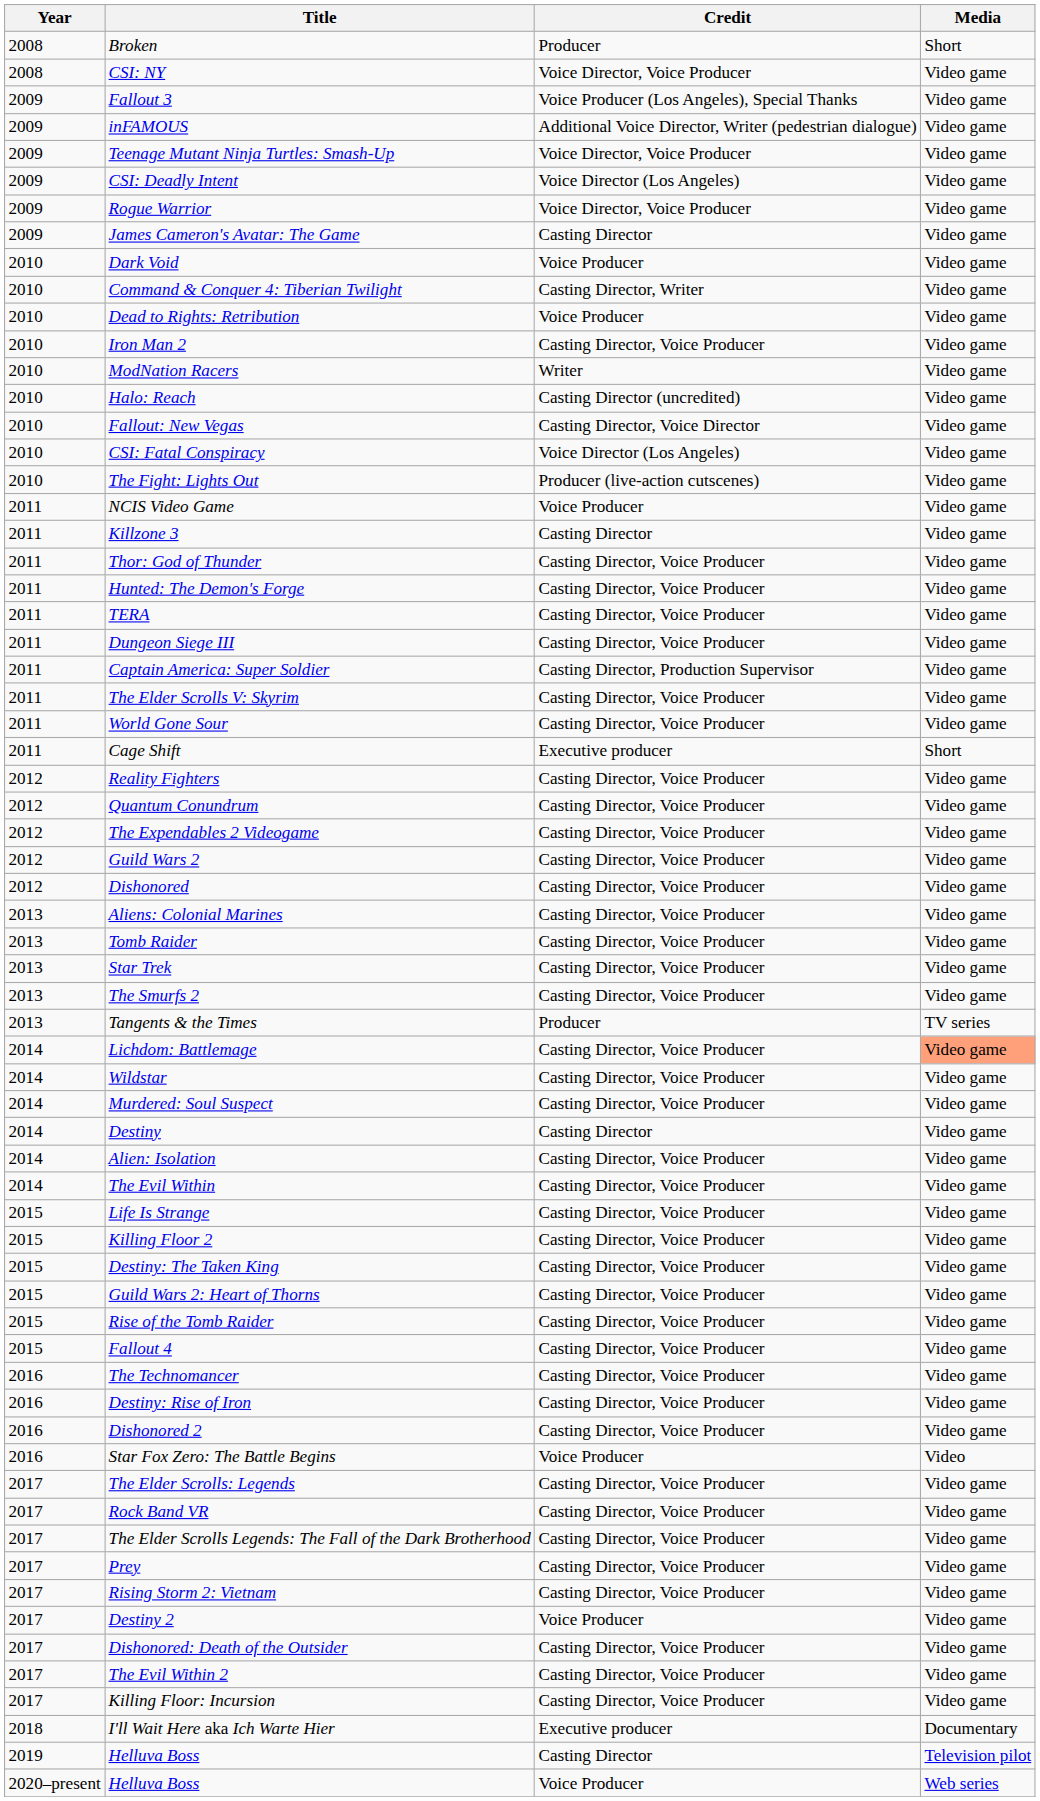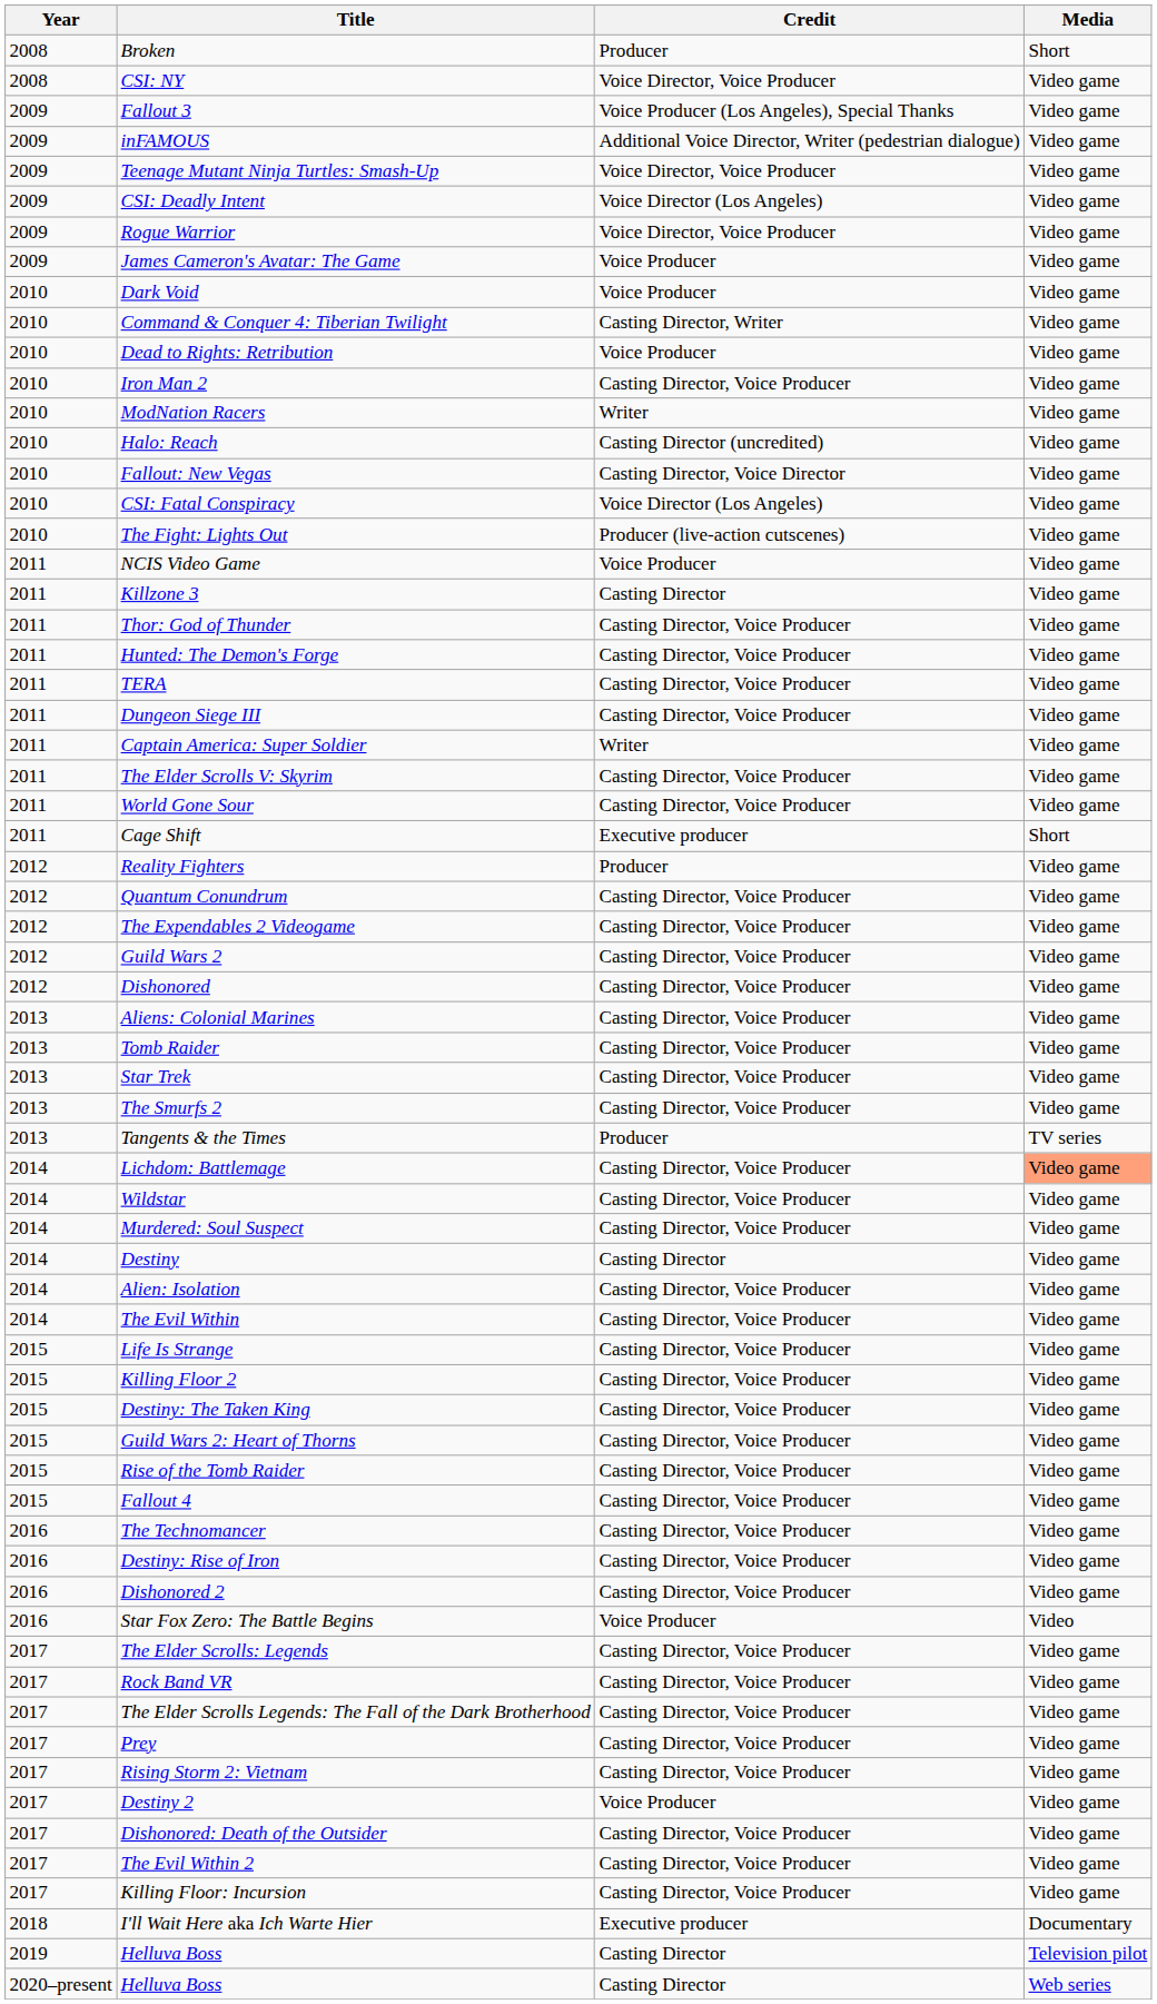 <table class="wikitable">
 <tr>
 <th>Year</th>
 <th>Title</th>
 <th>Credit</th>
 <th>Media</th>
 </tr>
 <tr>
 <td>2008</td>
 <td><em>Broken</em></td>
 <td>Producer</td>
 <td>Short</td>
 </tr>
 <tr>
 <td>2008</td>
 <td><em><a href='#'>CSI: NY</a></em></td>
 <td>Voice Director, Voice Producer</td>
 <td>Video game</td>
 </tr>
 <tr>
 <td>2009</td>
 <td><em><a href='#'>Fallout 3</a></em></td>
 <td>Voice Producer (Los Angeles), Special Thanks</td>
 <td>Video game</td>
 </tr>
 <tr>
 <td>2009</td>
 <td><em><a href='#'>inFAMOUS</a></em></td>
 <td>Additional Voice Director, Writer (pedestrian dialogue)</td>
 <td>Video game</td>
 </tr>
 <tr>
 <td>2009</td>
 <td><em><a href='#'>Teenage Mutant Ninja Turtles: Smash-Up</a></em></td>
 <td>Voice Director, Voice Producer</td>
 <td>Video game</td>
 </tr>
 <tr>
 <td>2009</td>
 <td><em><a href='#'>CSI: Deadly Intent</a></em></td>
 <td>Voice Director (Los Angeles)</td>
 <td>Video game</td>
 </tr>
 <tr>
 <td>2009</td>
 <td><em><a href='#'>Rogue Warrior</a></em></td>
 <td>Voice Director, Voice Producer</td>
 <td>Video game</td>
 </tr>
 <tr>
 <td>2009</td>
 <td><em><a href='#'>James Cameron's Avatar: The Game</a></em></td>
-<td>Casting Director</td>
+<td>Voice Producer</td>
 <td>Video game</td>
 </tr>
 <tr>
 <td>2010</td>
 <td><em><a href='#'>Dark Void</a></em></td>
 <td>Voice Producer</td>
 <td>Video game</td>
 </tr>
 <tr>
 <td>2010</td>
 <td><em><a href='#'>Command & Conquer 4: Tiberian Twilight</a></em></td>
 <td>Casting Director, Writer</td>
 <td>Video game</td>
 </tr>
 <tr>
 <td>2010</td>
 <td><em><a href='#'>Dead to Rights: Retribution</a></em></td>
 <td>Voice Producer</td>
 <td>Video game</td>
 </tr>
 <tr>
 <td>2010</td>
 <td><em><a href='#'>Iron Man 2</a></em></td>
 <td>Casting Director, Voice Producer</td>
 <td>Video game</td>
 </tr>
 <tr>
 <td>2010</td>
 <td><em><a href='#'>ModNation Racers</a></em></td>
 <td>Writer</td>
 <td>Video game</td>
 </tr>
 <tr>
 <td>2010</td>
 <td><em><a href='#'>Halo: Reach</a></em></td>
 <td>Casting Director (uncredited)</td>
 <td>Video game</td>
 </tr>
 <tr>
 <td>2010</td>
 <td><em><a href='#'>Fallout: New Vegas</a></em></td>
 <td>Casting Director, Voice Director</td>
 <td>Video game</td>
 </tr>
 <tr>
 <td>2010</td>
 <td><em><a href='#'>CSI: Fatal Conspiracy</a></em></td>
 <td>Voice Director (Los Angeles)</td>
 <td>Video game</td>
 </tr>
 <tr>
 <td>2010</td>
 <td><em><a href='#'>The Fight: Lights Out</a></em></td>
 <td>Producer (live-action cutscenes)</td>
 <td>Video game</td>
 </tr>
 <tr>
 <td>2011</td>
 <td><em>NCIS Video Game</em></td>
 <td>Voice Producer</td>
 <td>Video game</td>
 </tr>
 <tr>
 <td>2011</td>
 <td><em><a href='#'>Killzone 3</a></em></td>
 <td>Casting Director</td>
 <td>Video game</td>
 </tr>
 <tr>
 <td>2011</td>
 <td><em><a href='#'>Thor: God of Thunder</a></em></td>
 <td>Casting Director, Voice Producer</td>
 <td>Video game</td>
 </tr>
 <tr>
 <td>2011</td>
 <td><em><a href='#'>Hunted: The Demon's Forge</a></em></td>
 <td>Casting Director, Voice Producer</td>
 <td>Video game</td>
 </tr>
 <tr>
 <td>2011</td>
 <td><em><a href='#'>TERA</a></em></td>
 <td>Casting Director, Voice Producer</td>
 <td>Video game</td>
 </tr>
 <tr>
 <td>2011</td>
 <td><em><a href='#'>Dungeon Siege III</a></em></td>
 <td>Casting Director, Voice Producer</td>
 <td>Video game</td>
 </tr>
 <tr>
 <td>2011</td>
 <td><em><a href='#'>Captain America: Super Soldier</a></em></td>
-<td>Casting Director, Production Supervisor</td>
+<td>Writer</td>
 <td>Video game</td>
 </tr>
 <tr>
 <td>2011</td>
 <td><em><a href='#'>The Elder Scrolls V: Skyrim</a></em></td>
 <td>Casting Director, Voice Producer</td>
 <td>Video game</td>
 </tr>
 <tr>
 <td>2011</td>
 <td><em><a href='#'>World Gone Sour</a></em></td>
 <td>Casting Director, Voice Producer</td>
 <td>Video game</td>
 </tr>
 <tr>
 <td>2011</td>
 <td><em>Cage Shift</em></td>
 <td>Executive producer</td>
 <td>Short</td>
 </tr>
 <tr>
 <td>2012</td>
 <td><em><a href='#'>Reality Fighters</a></em></td>
-<td>Casting Director, Voice Producer</td>
+<td>Producer</td>
 <td>Video game</td>
 </tr>
 <tr>
 <td>2012</td>
 <td><em><a href='#'>Quantum Conundrum</a></em></td>
 <td>Casting Director, Voice Producer</td>
 <td>Video game</td>
 </tr>
 <tr>
 <td>2012</td>
 <td><em><a href='#'>The Expendables 2 Videogame</a></em></td>
 <td>Casting Director, Voice Producer</td>
 <td>Video game</td>
 </tr>
 <tr>
 <td>2012</td>
 <td><em><a href='#'>Guild Wars 2</a></em></td>
 <td>Casting Director, Voice Producer</td>
 <td>Video game</td>
 </tr>
 <tr>
 <td>2012</td>
 <td><em><a href='#'>Dishonored</a></em></td>
 <td>Casting Director, Voice Producer</td>
 <td>Video game</td>
 </tr>
 <tr>
 <td>2013</td>
 <td><em><a href='#'>Aliens: Colonial Marines</a></em></td>
 <td>Casting Director, Voice Producer</td>
 <td>Video game</td>
 </tr>
 <tr>
 <td>2013</td>
 <td><em><a href='#'>Tomb Raider</a></em></td>
 <td>Casting Director, Voice Producer</td>
 <td>Video game</td>
 </tr>
 <tr>
 <td>2013</td>
 <td><em><a href='#'>Star Trek</a></em></td>
 <td>Casting Director, Voice Producer</td>
 <td>Video game</td>
 </tr>
 <tr>
 <td>2013</td>
 <td><em><a href='#'>The Smurfs 2</a></em></td>
 <td>Casting Director, Voice Producer</td>
 <td>Video game</td>
 </tr>
 <tr>
 <td>2013</td>
 <td><em>Tangents & the Times</em></td>
 <td>Producer</td>
 <td>TV series</td>
 </tr>
 <tr>
 <td>2014</td>
 <td><em><a href='#'>Lichdom: Battlemage</a></em></td>
 <td>Casting Director, Voice Producer</td>
 <td style="background: lightsalmon;">Video game</td>
 </tr>
 <tr>
 <td>2014</td>
 <td><em><a href='#'>Wildstar</a></em></td>
 <td>Casting Director, Voice Producer</td>
 <td>Video game</td>
 </tr>
 <tr>
 <td>2014</td>
 <td><em><a href='#'>Murdered: Soul Suspect</a></em></td>
 <td>Casting Director, Voice Producer</td>
 <td>Video game</td>
 </tr>
 <tr>
 <td>2014</td>
 <td><em><a href='#'>Destiny</a></em></td>
 <td>Casting Director</td>
 <td>Video game</td>
 </tr>
 <tr>
 <td>2014</td>
 <td><em><a href='#'>Alien: Isolation</a></em></td>
 <td>Casting Director, Voice Producer</td>
 <td>Video game</td>
 </tr>
 <tr>
 <td>2014</td>
 <td><em><a href='#'>The Evil Within</a></em></td>
 <td>Casting Director, Voice Producer</td>
 <td>Video game</td>
 </tr>
 <tr>
 <td>2015</td>
 <td><em><a href='#'>Life Is Strange</a></em></td>
 <td>Casting Director, Voice Producer</td>
 <td>Video game</td>
 </tr>
 <tr>
 <td>2015</td>
 <td><em><a href='#'>Killing Floor 2</a></em></td>
 <td>Casting Director, Voice Producer</td>
 <td>Video game</td>
 </tr>
 <tr>
 <td>2015</td>
 <td><em><a href='#'>Destiny: The Taken King</a></em></td>
 <td>Casting Director, Voice Producer</td>
 <td>Video game</td>
 </tr>
 <tr>
 <td>2015</td>
 <td><em><a href='#'>Guild Wars 2: Heart of Thorns</a></em></td>
 <td>Casting Director, Voice Producer</td>
 <td>Video game</td>
 </tr>
 <tr>
 <td>2015</td>
 <td><em><a href='#'>Rise of the Tomb Raider</a></em></td>
 <td>Casting Director, Voice Producer</td>
 <td>Video game</td>
 </tr>
 <tr>
 <td>2015</td>
 <td><em><a href='#'>Fallout 4</a></em></td>
 <td>Casting Director, Voice Producer</td>
 <td>Video game</td>
 </tr>
 <tr>
 <td>2016</td>
 <td><em><a href='#'>The Technomancer</a></em></td>
 <td>Casting Director, Voice Producer</td>
 <td>Video game</td>
 </tr>
 <tr>
 <td>2016</td>
 <td><em><a href='#'>Destiny: Rise of Iron</a></em></td>
 <td>Casting Director, Voice Producer</td>
 <td>Video game</td>
 </tr>
 <tr>
 <td>2016</td>
 <td><em><a href='#'>Dishonored 2</a></em></td>
 <td>Casting Director, Voice Producer</td>
 <td>Video game</td>
 </tr>
 <tr>
 <td>2016</td>
 <td><em>Star Fox Zero: The Battle Begins</em></td>
 <td>Voice Producer</td>
 <td>Video</td>
 </tr>
 <tr>
 <td>2017</td>
 <td><em><a href='#'>The Elder Scrolls: Legends</a></em></td>
 <td>Casting Director, Voice Producer</td>
 <td>Video game</td>
 </tr>
 <tr>
 <td>2017</td>
 <td><em><a href='#'>Rock Band VR</a></em></td>
 <td>Casting Director, Voice Producer</td>
 <td>Video game</td>
 </tr>
 <tr>
 <td>2017</td>
 <td><em>The Elder Scrolls Legends: The Fall of the Dark Brotherhood</em></td>
 <td>Casting Director, Voice Producer</td>
 <td>Video game</td>
 </tr>
 <tr>
 <td>2017</td>
 <td><em><a href='#'>Prey</a></em></td>
 <td>Casting Director, Voice Producer</td>
 <td>Video game</td>
 </tr>
 <tr>
 <td>2017</td>
 <td><em><a href='#'>Rising Storm 2: Vietnam</a></em></td>
 <td>Casting Director, Voice Producer</td>
 <td>Video game</td>
 </tr>
 <tr>
 <td>2017</td>
 <td><em><a href='#'>Destiny 2</a></em></td>
 <td>Voice Producer</td>
 <td>Video game</td>
 </tr>
 <tr>
 <td>2017</td>
 <td><em><a href='#'>Dishonored: Death of the Outsider</a></em></td>
 <td>Casting Director, Voice Producer</td>
 <td>Video game</td>
 </tr>
 <tr>
 <td>2017</td>
 <td><em><a href='#'>The Evil Within 2</a></em></td>
 <td>Casting Director, Voice Producer</td>
 <td>Video game</td>
 </tr>
 <tr>
 <td>2017</td>
 <td><em>Killing Floor: Incursion</em></td>
 <td>Casting Director, Voice Producer</td>
 <td>Video game</td>
 </tr>
 <tr>
 <td>2018</td>
 <td><em>I'll Wait Here</em> aka <em>Ich Warte Hier</em></td>
 <td>Executive producer</td>
 <td>Documentary</td>
 </tr>
 <tr>
 <td>2019</td>
 <td><em><a href='#'>Helluva Boss</a></em></td>
 <td>Casting Director</td>
 <td><a href='#'>Television pilot</a></td>
 </tr>
 <tr>
 <td>2020–present</td>
 <td><em><a href='#'>Helluva Boss</a></em></td>
-<td>Voice Producer</td>
+<td>Casting Director</td>
 <td><a href='#'>Web series</a></td>
 </tr>
 </table>
